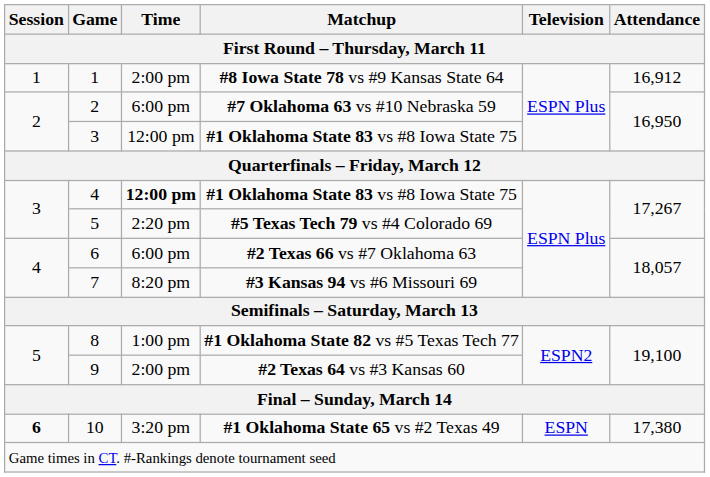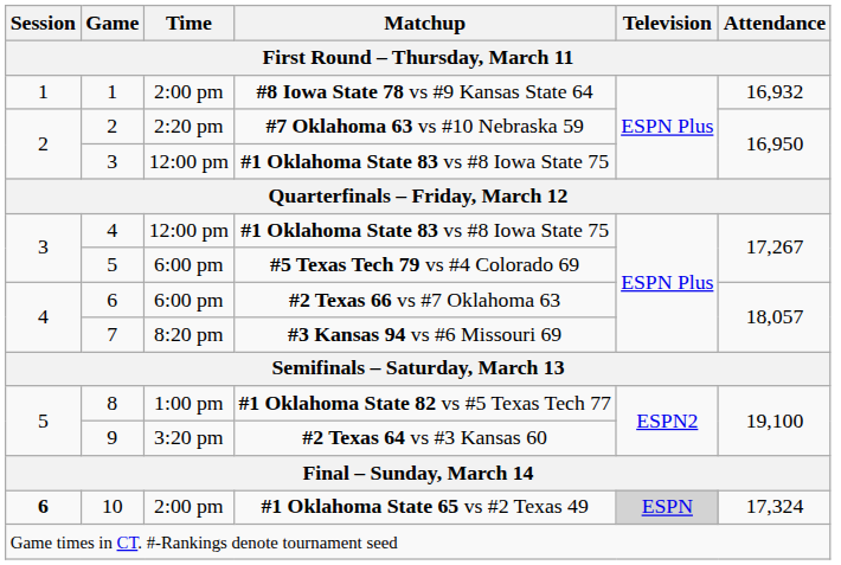 <table class="wikitable" style="white-space:nowrap; font-size:90%;text-align:center">
 <tr>
 <th>Session</th>
 <th>Game</th>
 <th>Time</th>
 <th>Matchup</th>
 <th>Television</th>
 <th>Attendance</th>
 </tr>
 <tr>
 <th colspan=6>First Round – Thursday, March 11</th>
 </tr>
 <tr>
 <td>1</td>
 <td>1</td>
 <td>2:00 pm</td>
 <td><strong>#8 Iowa State 78</strong> vs #9 Kansas State 64</td>
 <td rowspan=3><a href='#'>ESPN Plus</a></td>
-<td>16,912</td>
+<td>16,932</td>
 </tr>
 <tr>
 <td rowspan=2>2</td>
 <td>2</td>
-<td>6:00 pm</td>
+<td>2:20 pm</td>
 <td><strong>#7 Oklahoma 63</strong> vs #10 Nebraska 59</td>
 <td rowspan=2>16,950</td>
 </tr>
 <tr>
 <td>3</td>
 <td>12:00 pm</td>
 <td><strong>#1 Oklahoma State 83</strong> vs #8 Iowa State 75</td>
 </tr>
 <tr>
 <th colspan=6>Quarterfinals – Friday, March 12</th>
 </tr>
 <tr>
 <td rowspan=2>3</td>
 <td>4</td>
-<td><strong>12:00 pm</strong></td>
+<td>12:00 pm</td>
 <td><strong>#1 Oklahoma State 83</strong> vs #8 Iowa State 75</td>
 <td rowspan=4><a href='#'>ESPN Plus</a></td>
 <td rowspan=2>17,267</td>
 </tr>
 <tr>
 <td>5</td>
-<td>2:20 pm</td>
+<td>6:00 pm</td>
 <td><strong>#5 Texas Tech 79</strong> vs #4 Colorado 69</td>
 </tr>
 <tr>
 <td rowspan=2>4</td>
 <td>6</td>
 <td>6:00 pm</td>
 <td><strong>#2 Texas 66</strong> vs #7 Oklahoma 63</td>
 <td rowspan=2>18,057</td>
 </tr>
 <tr>
 <td>7</td>
 <td>8:20 pm</td>
 <td><strong>#3 Kansas 94</strong> vs #6 Missouri 69</td>
 </tr>
 <tr>
 <th colspan=6>Semifinals – Saturday, March 13</th>
 </tr>
 <tr>
 <td rowspan=2>5</td>
 <td>8</td>
 <td>1:00 pm</td>
 <td><strong>#1 Oklahoma State 82</strong> vs #5 Texas Tech 77</td>
 <td rowspan=2><a href='#'>ESPN2</a></td>
 <td rowspan=2>19,100</td>
 </tr>
 <tr>
 <td>9</td>
-<td>2:00 pm</td>
+<td>3:20 pm</td>
 <td><strong>#2 Texas 64</strong> vs #3 Kansas 60</td>
 </tr>
 <tr>
 <th colspan=6>Final – Sunday, March 14</th>
 </tr>
 <tr>
 <td><strong>6</strong></td>
 <td>10</td>
-<td>3:20 pm</td>
+<td>2:00 pm</td>
 <td><strong>#1 Oklahoma State 65</strong> vs #2 Texas 49</td>
-<td><a href='#'>ESPN</a></td>
-<td>17,380</td>
+<td style="background: lightgrey;"><a href='#'>ESPN</a></td>
+<td>17,324</td>
 </tr>
 <tr align=left>
 <td colspan=6><small>Game times in <a href='#'>CT</a>. #-Rankings denote tournament seed</small></td>
 </tr>
 </table>
